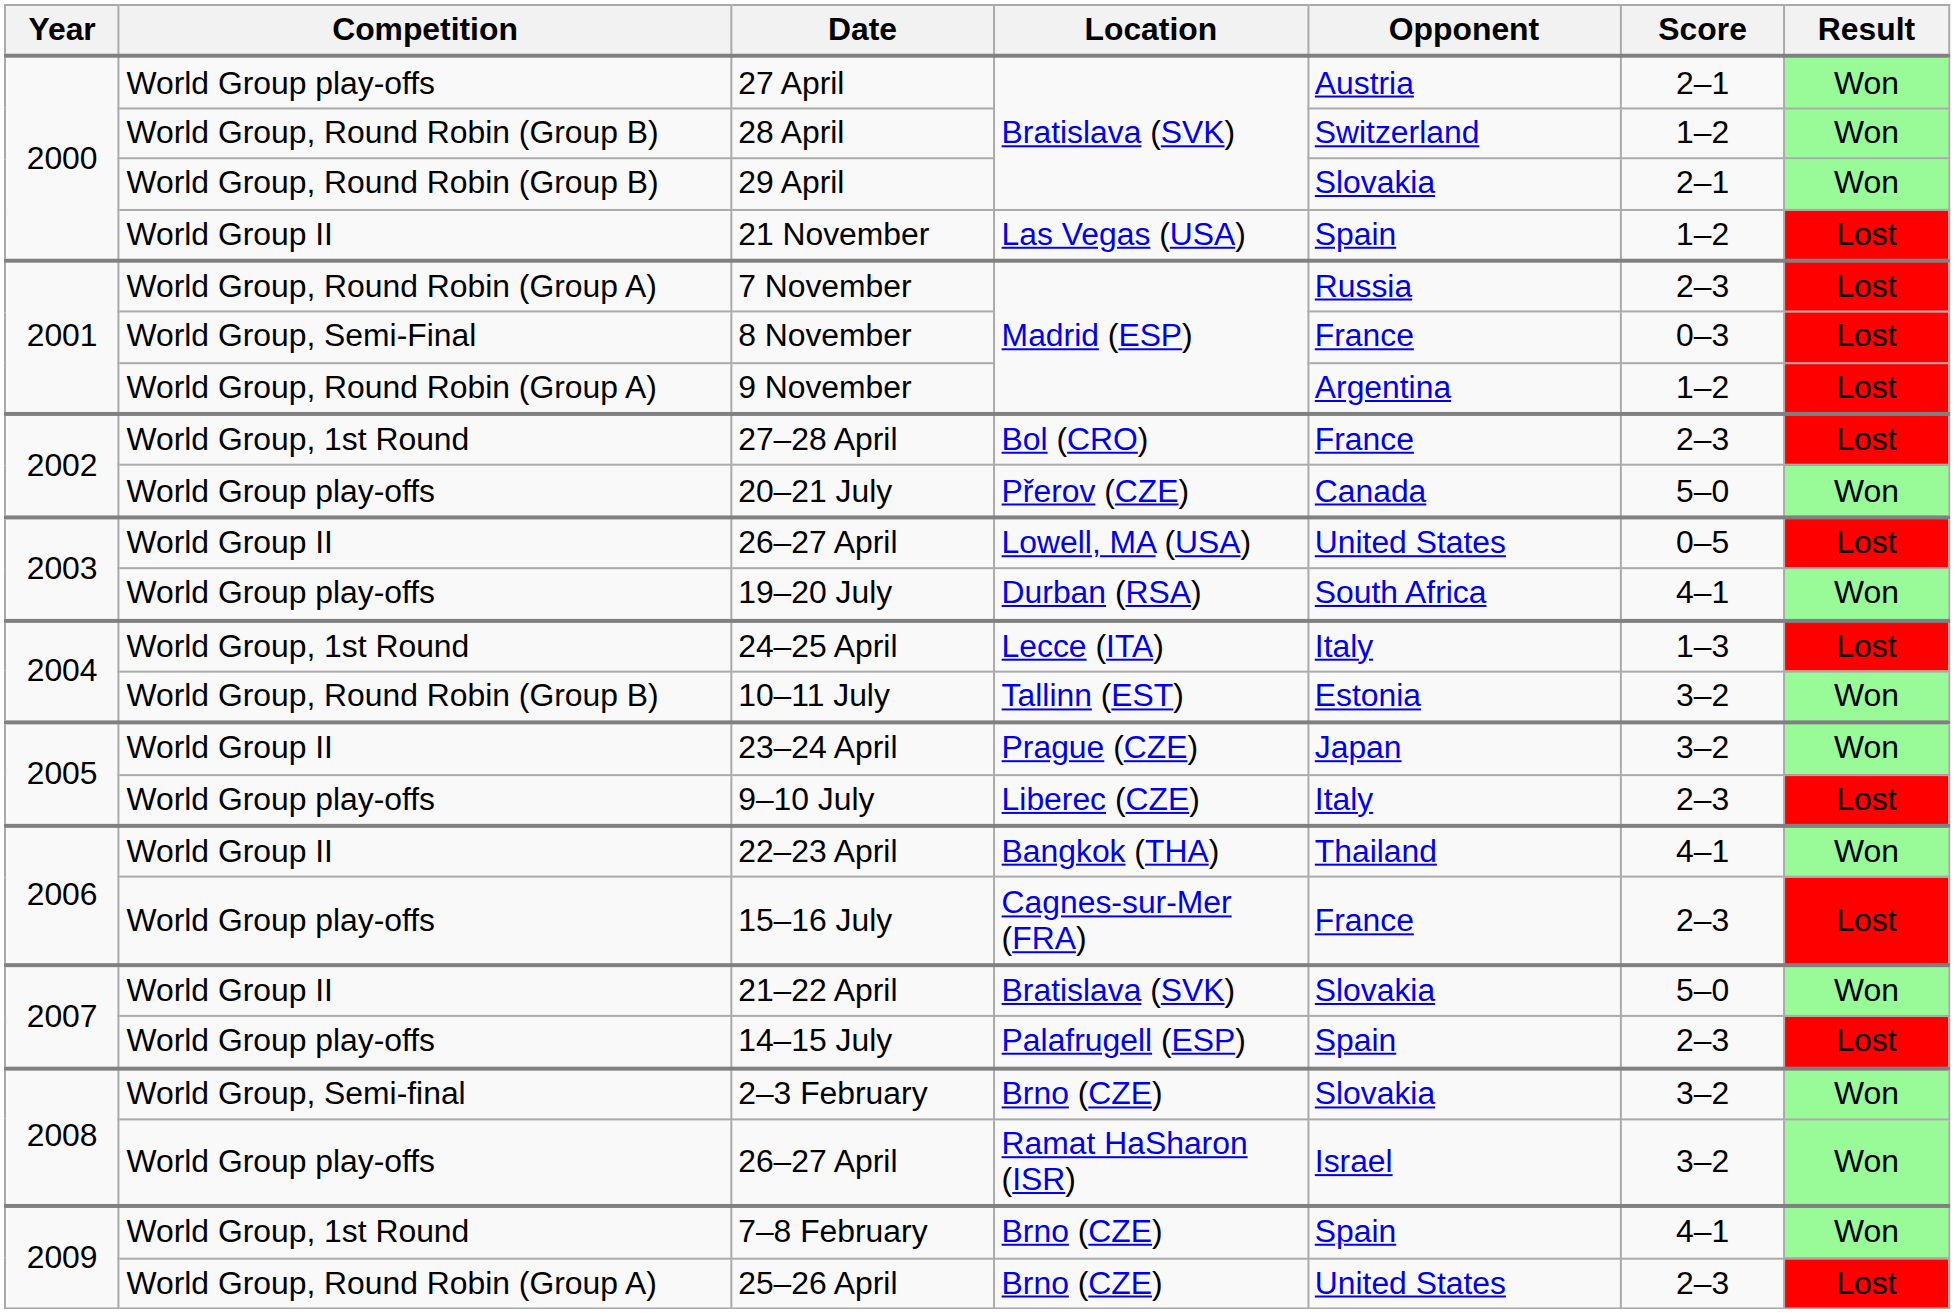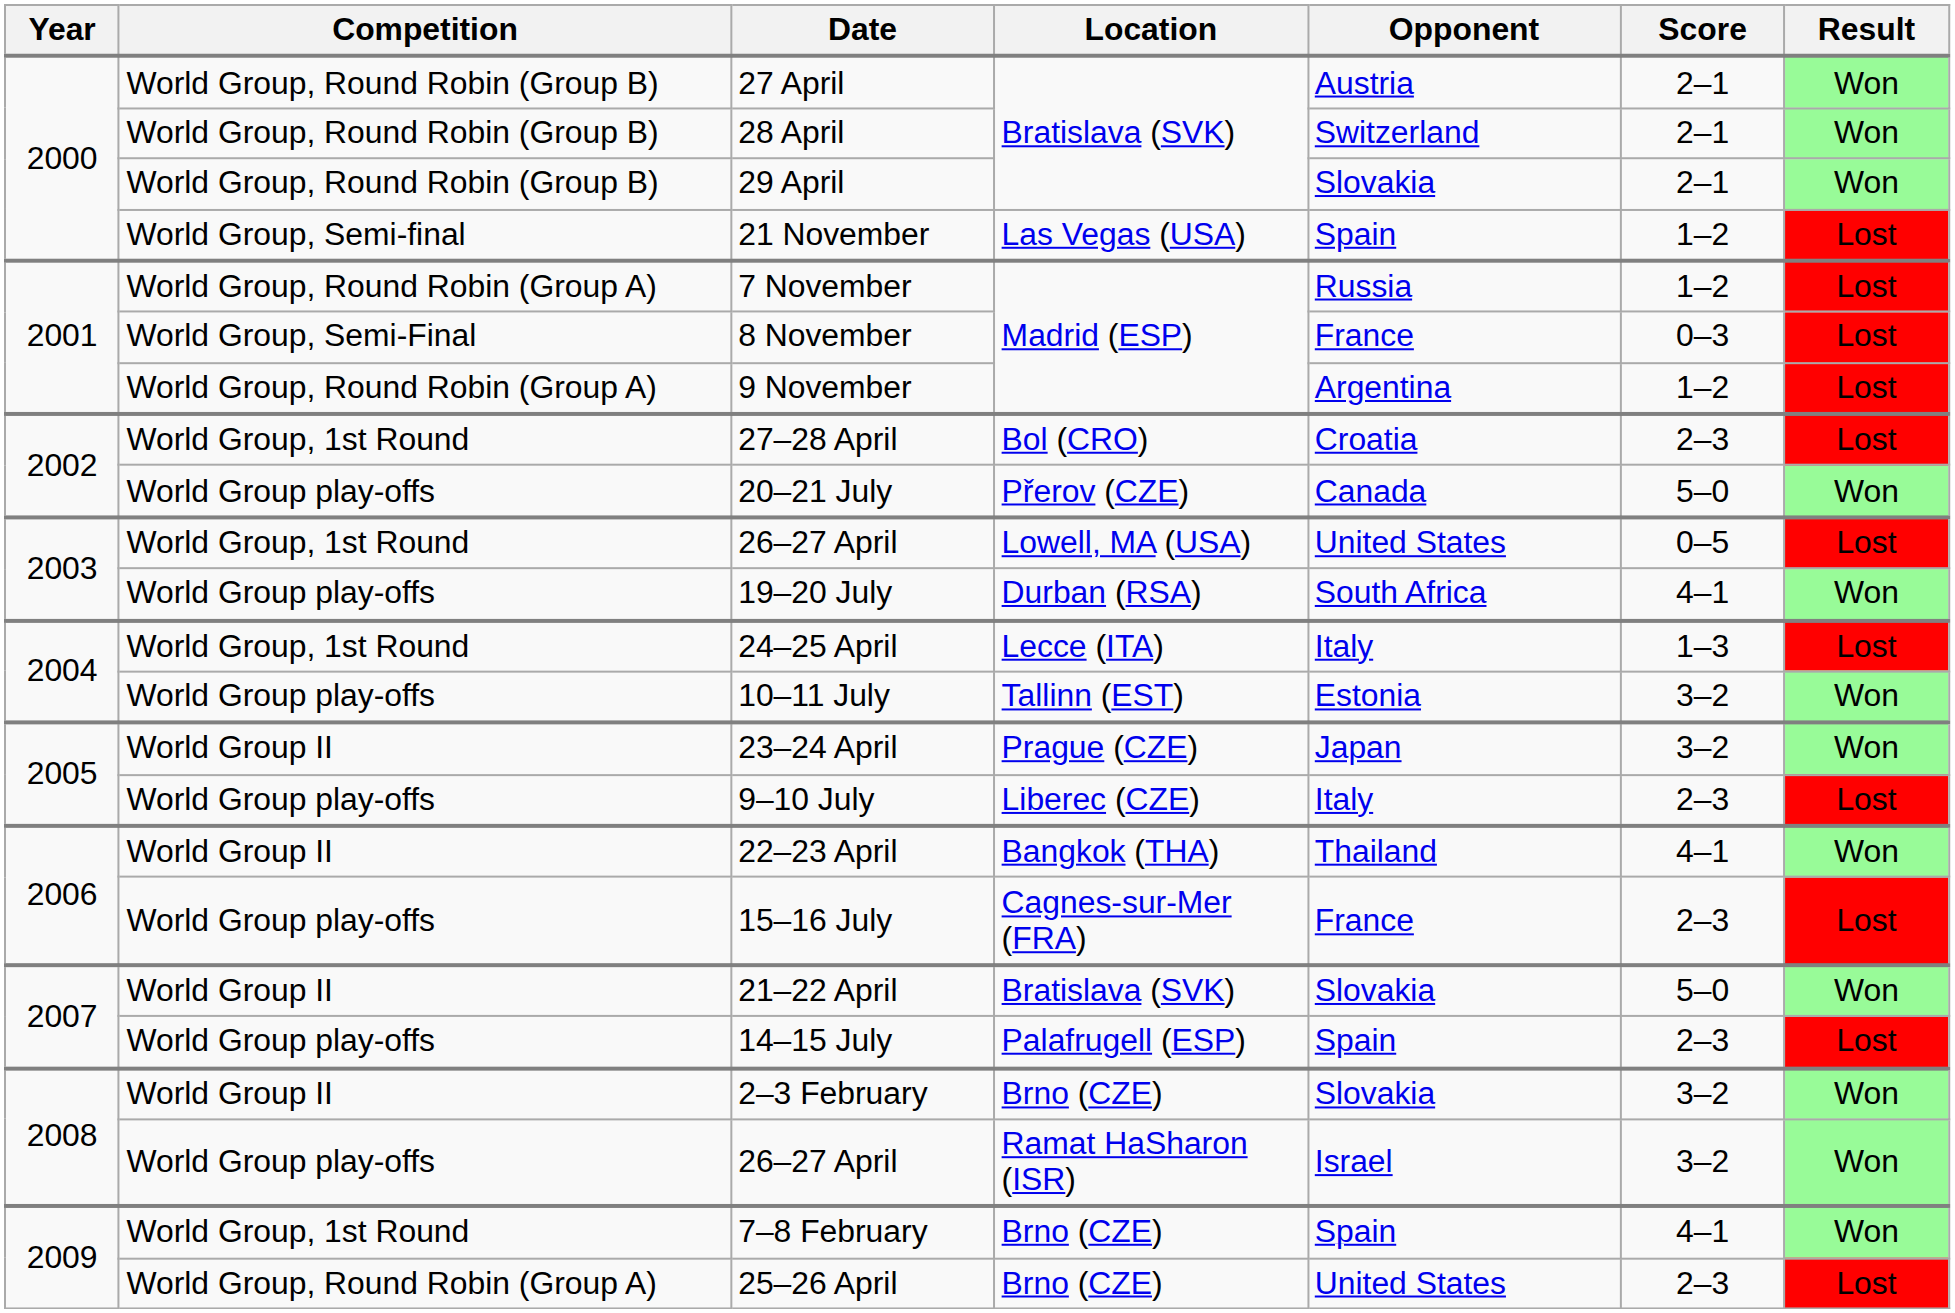 <table class="wikitable">
 <tr>
 <th width="50">Year</th>
 <th width="300">Competition</th>
 <th width="125">Date</th>
 <th width="150">Location</th>
 <th width="150">Opponent</th>
 <th width="75">Score</th>
 <th width="75">Result</th>
 </tr>
 <tr style="border-top:2px solid gray;">
 <td align="center" rowspan="4">2000</td>
-<td>World Group play-offs</td>
+<td>World Group, Round Robin (Group B)</td>
 <td>27 April</td>
 <td rowspan="3"><a href='#'>Bratislava</a> (<a href='#'>SVK</a>)</td>
 <td> <a href='#'>Austria</a></td>
 <td align="center">2–1</td>
 <td align="center" bgcolor="#98FB98">Won</td>
 </tr>
 <tr>
 <td>World Group, Round Robin (Group B)</td>
 <td>28 April</td>
 <td> <a href='#'>Switzerland</a></td>
-<td align="center">1–2</td>
+<td align="center">2–1</td>
 <td align="center" bgcolor="#98FB98">Won</td>
 </tr>
 <tr>
 <td>World Group, Round Robin (Group B)</td>
 <td>29 April</td>
 <td> <a href='#'>Slovakia</a></td>
 <td align="center">2–1</td>
 <td align="center" bgcolor="#98FB98">Won</td>
 </tr>
 <tr>
-<td>World Group II</td>
+<td>World Group, Semi-final</td>
 <td>21 November</td>
 <td><a href='#'>Las Vegas</a> (<a href='#'>USA</a>)</td>
 <td> <a href='#'>Spain</a></td>
 <td align="center">1–2</td>
 <td align="center" bgcolor="red">Lost</td>
 </tr>
 <tr style="border-top:2px solid gray;">
 <td align="center" rowspan="3">2001</td>
 <td>World Group, Round Robin (Group A)</td>
 <td>7 November</td>
 <td rowspan="3"><a href='#'>Madrid</a> (<a href='#'>ESP</a>)</td>
 <td> <a href='#'>Russia</a></td>
-<td align="center">2–3</td>
+<td align="center">1–2</td>
 <td align="center" bgcolor="red">Lost</td>
 </tr>
 <tr>
 <td>World Group, Semi-Final</td>
 <td>8 November</td>
 <td> <a href='#'>France</a></td>
 <td align="center">0–3</td>
 <td align="center" bgcolor="red">Lost</td>
 </tr>
 <tr>
 <td>World Group, Round Robin (Group A)</td>
 <td>9 November</td>
 <td> <a href='#'>Argentina</a></td>
 <td align="center">1–2</td>
 <td align="center" bgcolor="red">Lost</td>
 </tr>
 <tr style="border-top:2px solid gray;">
 <td align="center" rowspan="2">2002</td>
 <td>World Group, 1st Round</td>
 <td>27–28 April</td>
 <td><a href='#'>Bol</a> (<a href='#'>CRO</a>)</td>
-<td> <a href='#'>France</a></td>
+<td> <a href='#'>Croatia</a></td>
 <td align="center">2–3</td>
 <td align="center" bgcolor="red">Lost</td>
 </tr>
 <tr>
 <td>World Group play-offs</td>
 <td>20–21 July</td>
 <td><a href='#'>Přerov</a> (<a href='#'>CZE</a>)</td>
 <td> <a href='#'>Canada</a></td>
 <td align="center">5–0</td>
 <td align="center" bgcolor="#98FB98">Won</td>
 </tr>
 <tr style="border-top:2px solid gray;">
 <td align="center" rowspan="2">2003</td>
-<td>World Group II</td>
+<td>World Group, 1st Round</td>
 <td>26–27 April</td>
 <td><a href='#'>Lowell, MA</a> (<a href='#'>USA</a>)</td>
 <td> <a href='#'>United States</a></td>
 <td align="center">0–5</td>
 <td align="center" bgcolor="red">Lost</td>
 </tr>
 <tr>
 <td>World Group play-offs</td>
 <td>19–20 July</td>
 <td><a href='#'>Durban</a> (<a href='#'>RSA</a>)</td>
 <td> <a href='#'>South Africa</a></td>
 <td align="center">4–1</td>
 <td align="center" bgcolor="#98FB98">Won</td>
 </tr>
 <tr style="border-top:2px solid gray;">
 <td align="center" rowspan="2">2004</td>
 <td>World Group, 1st Round</td>
 <td>24–25 April</td>
 <td><a href='#'>Lecce</a> (<a href='#'>ITA</a>)</td>
 <td> <a href='#'>Italy</a></td>
 <td align="center">1–3</td>
 <td align="center" bgcolor="red">Lost</td>
 </tr>
 <tr>
-<td>World Group, Round Robin (Group B)</td>
+<td>World Group play-offs</td>
 <td>10–11 July</td>
 <td><a href='#'>Tallinn</a> (<a href='#'>EST</a>)</td>
 <td> <a href='#'>Estonia</a></td>
 <td align="center">3–2</td>
 <td align="center" bgcolor="#98FB98">Won</td>
 </tr>
 <tr style="border-top:2px solid gray;">
 <td align="center" rowspan="2">2005</td>
 <td>World Group II</td>
 <td>23–24 April</td>
 <td><a href='#'>Prague</a> (<a href='#'>CZE</a>)</td>
 <td> <a href='#'>Japan</a></td>
 <td align="center">3–2</td>
 <td align="center" bgcolor="#98FB98">Won</td>
 </tr>
 <tr>
 <td>World Group play-offs</td>
 <td>9–10 July</td>
 <td><a href='#'>Liberec</a> (<a href='#'>CZE</a>)</td>
 <td> <a href='#'>Italy</a></td>
 <td align="center">2–3</td>
 <td align="center" bgcolor="red">Lost</td>
 </tr>
 <tr style="border-top:2px solid gray;">
 <td align="center" rowspan="2">2006</td>
 <td>World Group II</td>
 <td>22–23 April</td>
 <td><a href='#'>Bangkok</a> (<a href='#'>THA</a>)</td>
 <td> <a href='#'>Thailand</a></td>
 <td align="center">4–1</td>
 <td align="center" bgcolor="#98FB98">Won</td>
 </tr>
 <tr>
 <td>World Group play-offs</td>
 <td>15–16 July</td>
 <td><a href='#'>Cagnes-sur-Mer</a> (<a href='#'>FRA</a>)</td>
 <td> <a href='#'>France</a></td>
 <td align="center">2–3</td>
 <td align="center" bgcolor="red">Lost</td>
 </tr>
 <tr style="border-top:2px solid gray;">
 <td align="center" rowspan="2">2007</td>
 <td>World Group II</td>
 <td>21–22 April</td>
 <td><a href='#'>Bratislava</a> (<a href='#'>SVK</a>)</td>
 <td> <a href='#'>Slovakia</a></td>
 <td align="center">5–0</td>
 <td align="center" bgcolor="#98FB98">Won</td>
 </tr>
 <tr>
 <td>World Group play-offs</td>
 <td>14–15 July</td>
 <td><a href='#'>Palafrugell</a> (<a href='#'>ESP</a>)</td>
 <td> <a href='#'>Spain</a></td>
 <td align="center">2–3</td>
 <td align="center" bgcolor="red">Lost</td>
 </tr>
 <tr style="border-top:2px solid gray;">
 <td align="center" rowspan="2">2008</td>
-<td>World Group, Semi-final</td>
+<td>World Group II</td>
 <td>2–3 February</td>
 <td><a href='#'>Brno</a> (<a href='#'>CZE</a>)</td>
 <td> <a href='#'>Slovakia</a></td>
 <td align="center">3–2</td>
 <td align="center" bgcolor="#98FB98">Won</td>
 </tr>
 <tr>
 <td>World Group play-offs</td>
 <td>26–27 April</td>
 <td><a href='#'>Ramat HaSharon</a> (<a href='#'>ISR</a>)</td>
 <td> <a href='#'>Israel</a></td>
 <td align="center">3–2</td>
 <td align="center" bgcolor="#98FB98">Won</td>
 </tr>
 <tr style="border-top:2px solid gray;">
 <td align="center" rowspan="2">2009</td>
 <td>World Group, 1st Round</td>
 <td>7–8 February</td>
 <td><a href='#'>Brno</a> (<a href='#'>CZE</a>)</td>
 <td> <a href='#'>Spain</a></td>
 <td align="center">4–1</td>
 <td align="center" bgcolor="#98FB98">Won</td>
 </tr>
 <tr>
 <td>World Group, Round Robin (Group A)</td>
 <td>25–26 April</td>
 <td><a href='#'>Brno</a> (<a href='#'>CZE</a>)</td>
 <td> <a href='#'>United States</a></td>
 <td align="center">2–3</td>
 <td align="center" bgcolor="red">Lost</td>
 </tr>
 </table>
